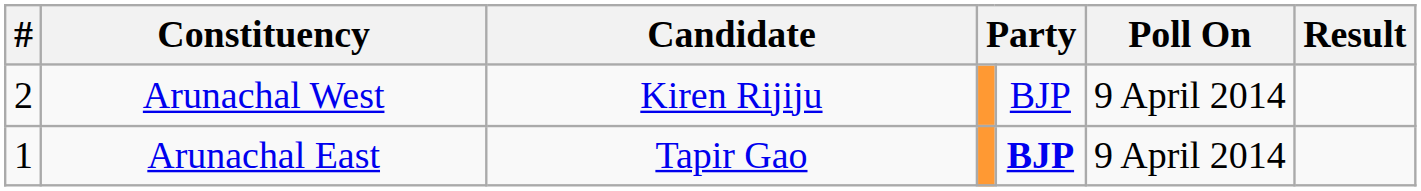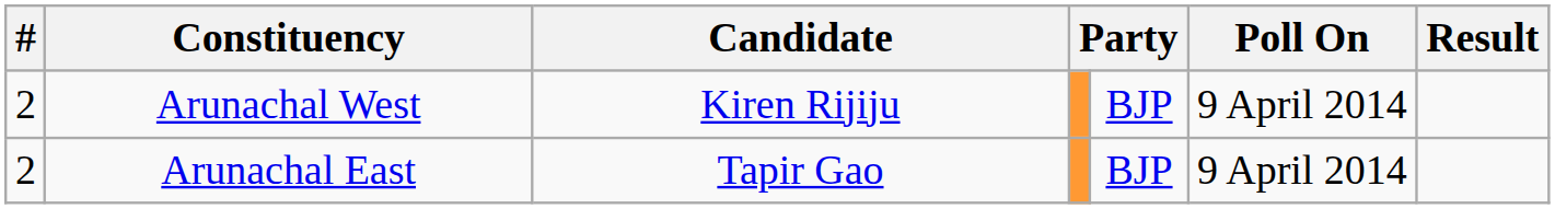 <table class="wikitable sortable" style="text-align:center;">
 <tr>
 <th>#</th>
 <th style="width:180px;">Constituency</th>
 <th style="width:200px;">Candidate</th>
 <th colspan="2">Party</th>
 <th>Poll On</th>
 <th>Result</th>
 </tr>
 <tr>
 <td style="text-align:center;">2</td>
 <td><a href='#'>Arunachal West</a></td>
 <td><a href='#'>Kiren Rijiju</a></td>
 <td bgcolor=#FF9933></td>
 <td><a href='#'>BJP</a></td>
 <td>9 April 2014</td>
 <td></td>
 </tr>
 <tr>
-<td style="text-align:center;">1</td>
+<td style="text-align:center;">2</td>
 <td><a href='#'>Arunachal East</a></td>
 <td><a href='#'>Tapir Gao</a></td>
 <td bgcolor=#FF9933></td>
-<td><strong><a href='#'>BJP</a></strong></td>
+<td><a href='#'>BJP</a></td>
 <td>9 April 2014</td>
 <td></td>
 </tr>
 </table>
